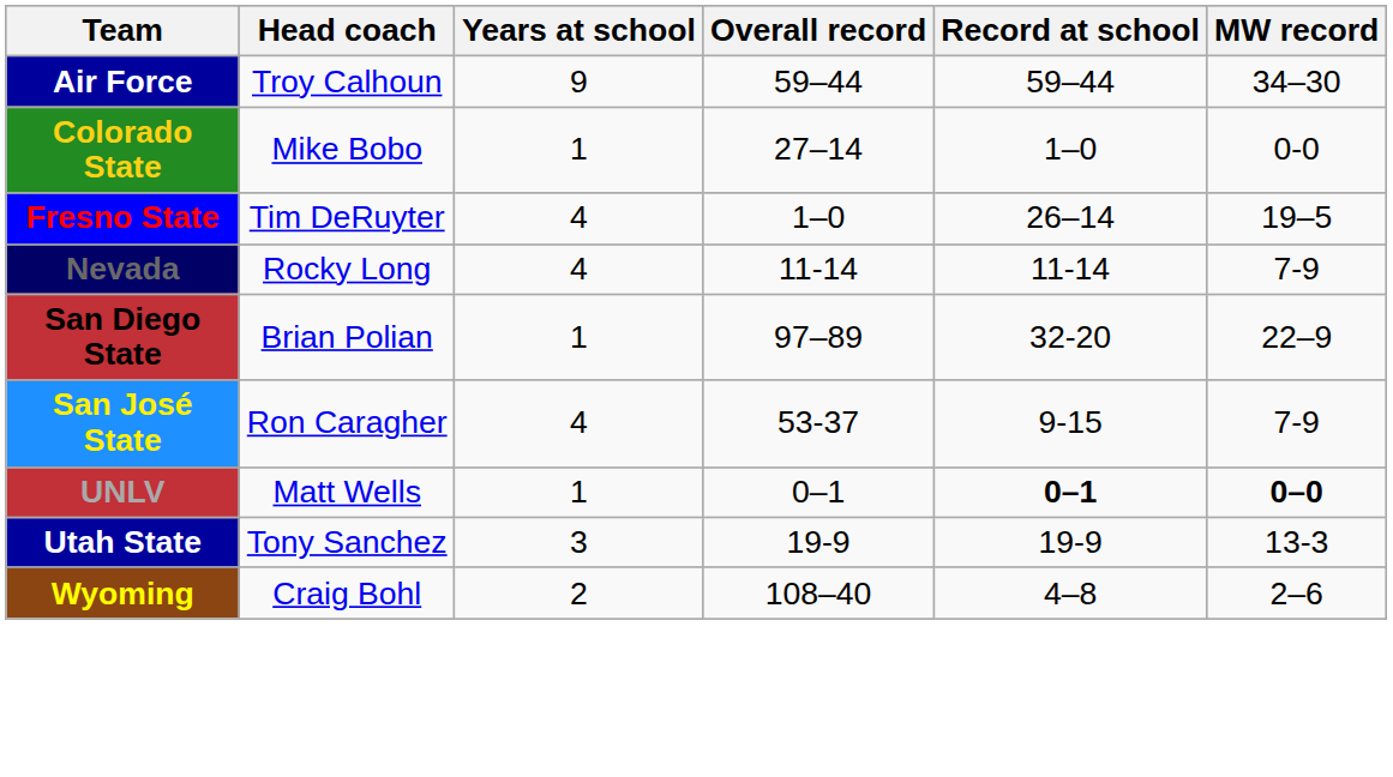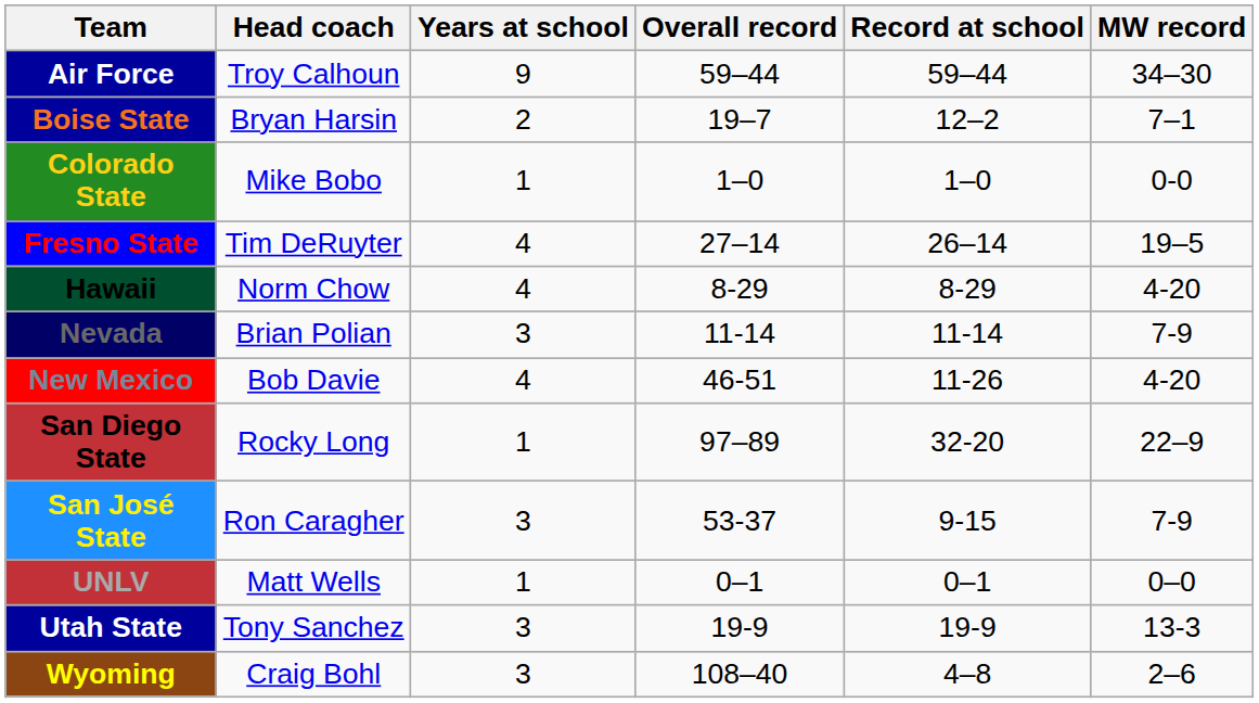 <table class="wikitable sortable" style="text-align: center;">
 <tr>
 <th style="width:110px;">Team</th>
 <th>Head coach</th>
 <th>Years at school</th>
 <th>Overall record</th>
 <th>Record at school</th>
 <th>MW record</th>
 </tr>
 <tr>
 <th style="background:#00009c; color:#fff;">Air Force</th>
 <td><a href='#'>Troy Calhoun</a></td>
 <td>9</td>
 <td>59–44</td>
 <td>59–44</td>
 <td>34–30</td>
 </tr>
 <tr>
+<th style="background:#00009C; color:#f47321;">Boise State</th>
+<td><a href='#'>Bryan Harsin</a></td>
+<td>2</td>
+<td>19–7</td>
+<td>12–2</td>
+<td>7–1</td>
+</tr>
+<tr>
 <th style="background:#228B22; color:#FCD116;">Colorado State</th>
 <td><a href='#'>Mike Bobo</a></td>
 <td>1</td>
-<td>27–14</td>
+<td>1–0</td>
 <td>1–0</td>
 <td>0-0</td>
 </tr>
 <tr>
 <th style="background:#0000FF; color:#FF0000;">Fresno State</th>
 <td><a href='#'>Tim DeRuyter</a></td>
 <td>4</td>
-<td>1–0</td>
+<td>27–14</td>
 <td>26–14</td>
 <td>19–5</td>
 </tr>
 <tr>
+<th style="background:#005030; color:#000;">Hawaii</th>
+<td><a href='#'>Norm Chow</a></td>
+<td>4</td>
+<td>8-29</td>
+<td>8-29</td>
+<td>4-20</td>
+</tr>
+<tr>
 <th style="background:#000067; color:dimGrey;">Nevada</th>
-<td><a href='#'>Rocky Long</a></td>
-<td>4</td>
+<td><a href='#'>Brian Polian</a></td>
+<td>3</td>
 <td>11-14</td>
 <td>11-14</td>
 <td>7-9</td>
 </tr>
 <tr>
+<th style="background:#FF0000; color:#778899;">New Mexico</th>
+<td><a href='#'>Bob Davie</a></td>
+<td>4</td>
+<td>46-51</td>
+<td>11-26</td>
+<td>4-20</td>
+</tr>
+<tr>
 <th style="background:#C23038; color:#000000;">San Diego State</th>
-<td><a href='#'>Brian Polian</a></td>
+<td><a href='#'>Rocky Long</a></td>
 <td>1</td>
 <td>97–89</td>
 <td>32-20</td>
 <td>22–9</td>
 </tr>
 <tr>
 <th style="background:#1E90FF; color:#FFEF00">San José State</th>
 <td><a href='#'>Ron Caragher</a></td>
-<td>4</td>
+<td>3</td>
 <td>53-37</td>
 <td>9-15</td>
 <td>7-9</td>
 </tr>
 <tr>
 <th style="background:#C23038; color:#A9A9A9;">UNLV</th>
 <td><a href='#'>Matt Wells</a></td>
 <td>1</td>
 <td>0–1</td>
-<td><strong>0–1</strong></td>
-<td><strong>0–0</strong></td>
+<td>0–1</td>
+<td>0–0</td>
 </tr>
 <tr>
 <th style="background:#00009c; color:#FFF">Utah State</th>
 <td><a href='#'>Tony Sanchez</a></td>
 <td>3</td>
 <td>19-9</td>
 <td>19-9</td>
 <td>13-3</td>
 </tr>
 <tr>
 <th style="background:#8B4513; color:#FFFF00;">Wyoming</th>
 <td><a href='#'>Craig Bohl</a></td>
-<td>2</td>
+<td>3</td>
 <td>108–40</td>
 <td>4–8</td>
 <td>2–6</td>
 </tr>
 </table>
